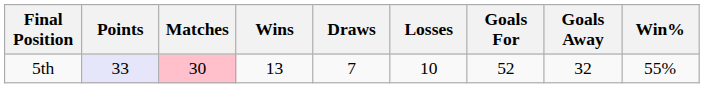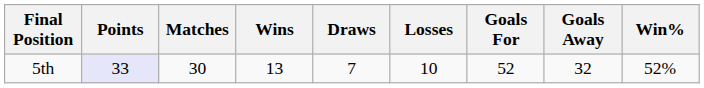 <table class="wikitable" style="font-size: 95%; text-align: center;">
 <tr>
 <th width=60>Final Position</th>
 <th width=60>Points</th>
 <th width=60>Matches</th>
 <th width=60>Wins</th>
 <th width=60>Draws</th>
 <th width=60>Losses</th>
 <th width=60>Goals For</th>
 <th width=60>Goals Away</th>
 <th width=60>Win%</th>
 </tr>
 <tr>
 <td>5th</td>
 <td style="background: lavender;">33</td>
-<td style="background: pink;">30</td>
+<td>30</td>
 <td>13</td>
 <td>7</td>
 <td>10</td>
 <td>52</td>
 <td>32</td>
-<td>55%</td>
+<td>52%</td>
 </tr>
 </table>
